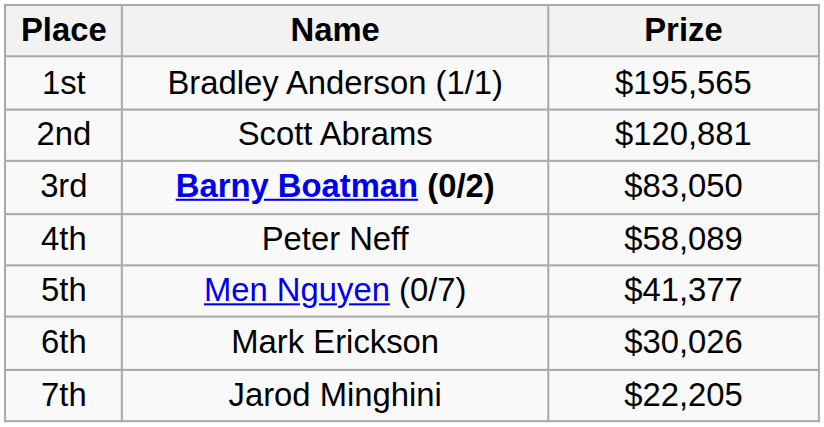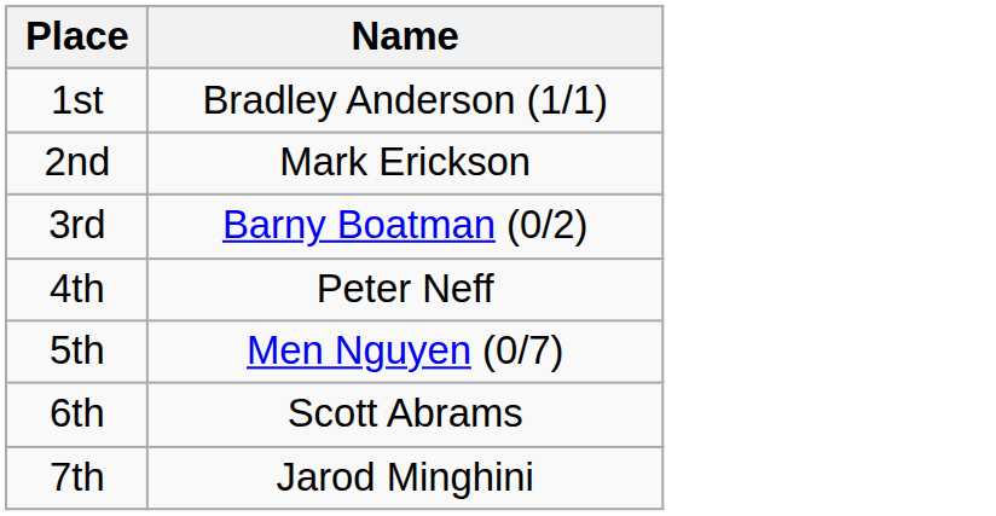 <table class="wikitable">
 <tr>
 <th width="50">Place</th>
 <th width="200">Name</th>
-<th width="125">Prize</th>
 </tr>
 <tr>
 <td align = "center">1st</td>
 <td align = "center"> Bradley Anderson (1/1)</td>
-<td align = "center">$195,565</td>
 </tr>
 <tr>
 <td align = "center">2nd</td>
-<td align = "center"> Scott Abrams</td>
-<td align = "center">$120,881</td>
+<td align = "center"> Mark Erickson</td>
 </tr>
 <tr>
 <td align = "center">3rd</td>
-<td align = "center"><strong> <a href='#'>Barny Boatman</a> (0/2)</strong></td>
-<td align = "center">$83,050</td>
+<td align = "center"> <a href='#'>Barny Boatman</a> (0/2)</td>
 </tr>
 <tr>
 <td align = "center">4th</td>
 <td align = "center"> Peter Neff</td>
-<td align = "center">$58,089</td>
 </tr>
 <tr>
 <td align = "center">5th</td>
 <td align = "center"> <a href='#'>Men Nguyen</a> (0/7)</td>
-<td align = "center">$41,377</td>
 </tr>
 <tr>
 <td align = "center">6th</td>
-<td align = "center"> Mark Erickson</td>
-<td align = "center">$30,026</td>
+<td align = "center"> Scott Abrams</td>
 </tr>
 <tr>
 <td align = "center">7th</td>
 <td align = "center"> Jarod Minghini</td>
-<td align = "center">$22,205</td>
 </tr>
 </table>
